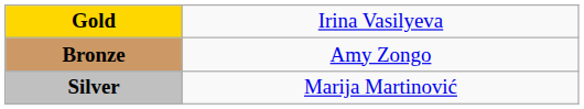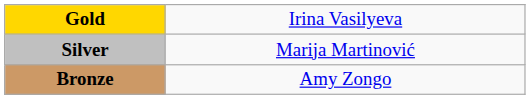 <table class="wikitable" style="text-align:center; " width="35%">
 <tr>
 <td bgcolor="gold"><strong>Gold</strong></td>
 <td><a href='#'>Irina Vasilyeva</a><br>  <small><em></em></small></td>
 </tr>
 <tr>
+<td bgcolor="silver"><strong>Silver</strong></td>
+<td><a href='#'>Marija Martinović</a><br>  <small><em></em></small></td>
+</tr>
+<tr>
 <td bgcolor="CC9966"><strong>Bronze</strong></td>
 <td><a href='#'>Amy Zongo</a><br>  <small><em></em></small></td>
 </tr>
-<tr>
-<td bgcolor="silver"><strong>Silver</strong></td>
-<td><a href='#'>Marija Martinović</a><br>  <small><em></em></small></td>
-</tr>
 </table>
